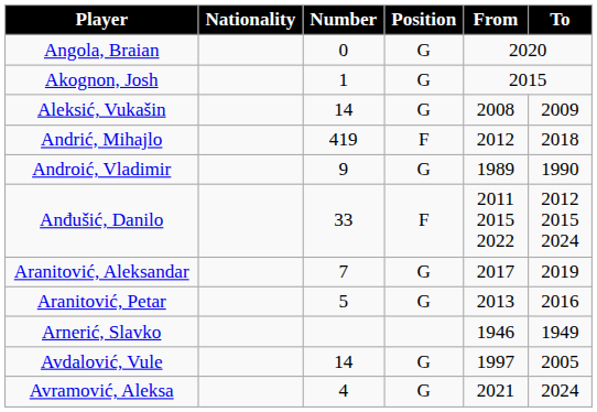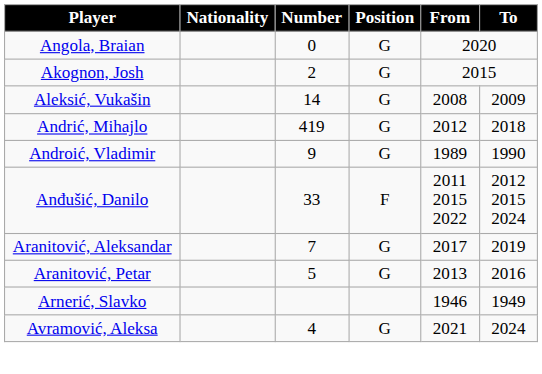 <table class="wikitable" style="text-align:center" width="80%">
 <tr>
 <th style="background:black;color:white;" width="30%">Player</th>
 <th style="background:black;color:white;" width="10%">Nationality</th>
 <th style="background:black;color:white;" width="10%">Number</th>
 <th style="background:black;color:white;" width="10%">Position</th>
 <th style="background:black;color:white;" width="10%">From</th>
 <th style="background:black;color:white;" width="10%">To</th>
 </tr>
 <tr>
 <td><a href='#'>Angola, Braian</a></td>
 <td></td>
 <td>0</td>
 <td>G</td>
 <td colspan="2">2020</td>
 </tr>
 <tr>
 <td><a href='#'>Akognon, Josh</a></td>
 <td></td>
-<td>1</td>
+<td>2</td>
 <td>G</td>
 <td colspan="2">2015</td>
 </tr>
 <tr>
 <td><a href='#'>Aleksić, Vukašin</a></td>
 <td></td>
 <td>14</td>
 <td>G</td>
 <td>2008</td>
 <td>2009</td>
 </tr>
 <tr>
 <td><a href='#'>Andrić, Mihajlo</a></td>
 <td></td>
 <td>419</td>
-<td>F</td>
+<td>G</td>
 <td>2012</td>
 <td>2018</td>
 </tr>
 <tr>
 <td><a href='#'>Androić, Vladimir</a></td>
 <td></td>
 <td>9</td>
 <td>G</td>
 <td>1989</td>
 <td>1990</td>
 </tr>
 <tr>
 <td><a href='#'>Anđušić, Danilo</a></td>
 <td></td>
 <td>33</td>
 <td>F</td>
 <td>2011<br>2015<br>2022</td>
 <td>2012<br>2015<br>2024</td>
 </tr>
 <tr>
 <td><a href='#'>Aranitović, Aleksandar</a></td>
 <td></td>
 <td>7</td>
 <td>G</td>
 <td>2017</td>
 <td>2019</td>
 </tr>
 <tr>
 <td><a href='#'>Aranitović, Petar</a></td>
 <td></td>
 <td>5</td>
 <td>G</td>
 <td>2013</td>
 <td>2016</td>
 </tr>
 <tr>
 <td><a href='#'>Arnerić, Slavko</a></td>
 <td></td>
 <td></td>
 <td></td>
 <td>1946</td>
 <td>1949</td>
 </tr>
 <tr>
-<td><a href='#'>Avdalović, Vule</a></td>
-<td></td>
-<td>14</td>
-<td>G</td>
-<td>1997</td>
-<td>2005</td>
-</tr>
-<tr>
 <td><a href='#'>Avramović, Aleksa</a></td>
 <td></td>
 <td>4</td>
 <td>G</td>
 <td>2021</td>
 <td>2024</td>
 </tr>
 </table>
